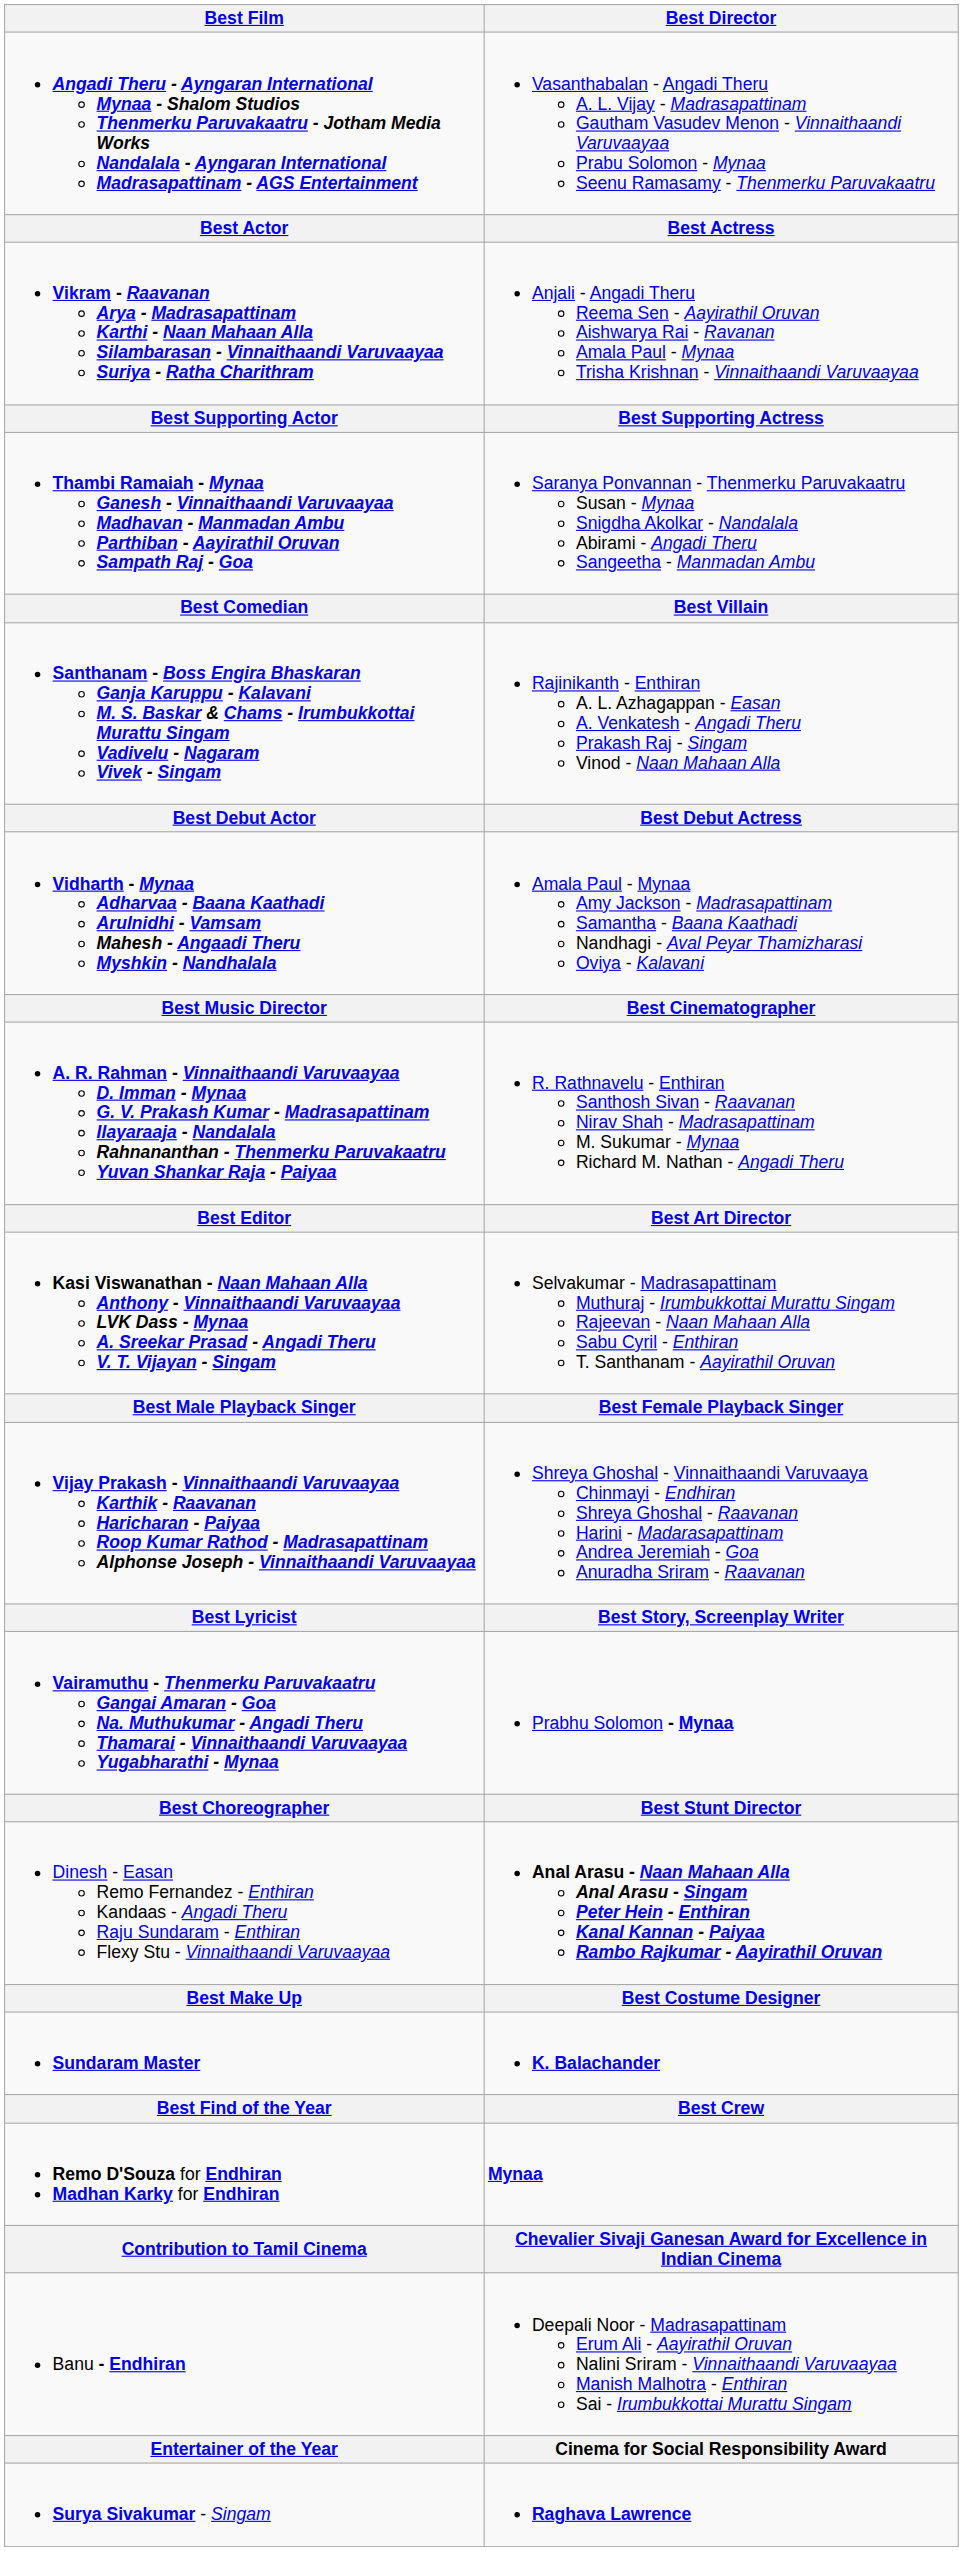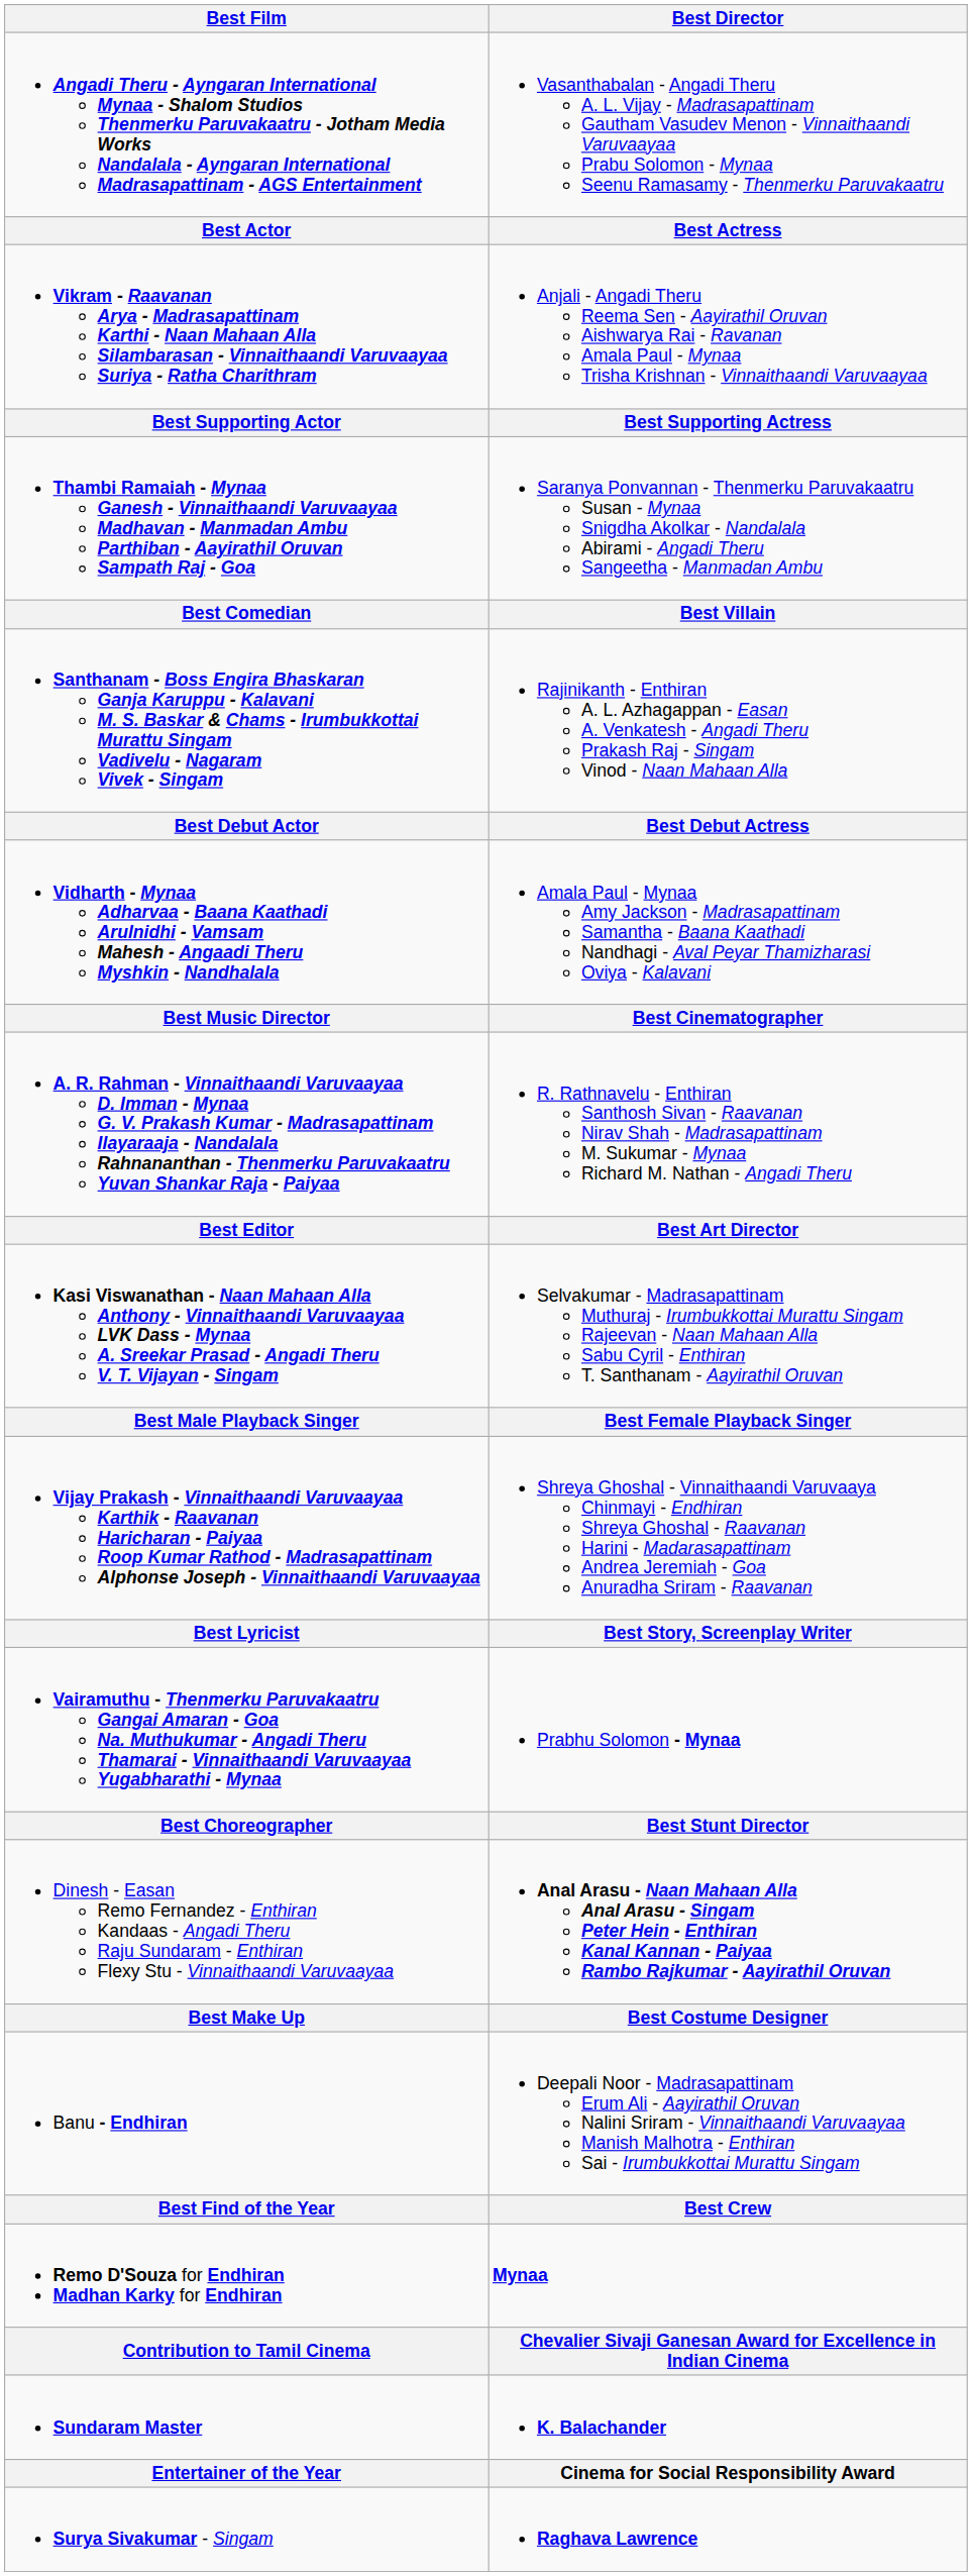 <table class="wikitable" |>
 <tr>
 <th style="text-align:center;"><a href='#'>Best Film</a></th>
 <th style="text-align:center;"><a href='#'>Best Director</a></th>
 </tr>
 <tr>
 <td><br><ul><li><strong><em><a href='#'>Angadi Theru</a><em> - <a href='#'>Ayngaran International</a><strong><ul><li></em><a href='#'>Mynaa</a><em> - Shalom Studios</li><li></em><a href='#'>Thenmerku Paruvakaatru</a><em> - Jotham Media Works</li><li></em><a href='#'>Nandalala</a><em> - <a href='#'>Ayngaran International</a></li><li></em><a href='#'>Madrasapattinam</a><em> - <a href='#'>AGS Entertainment</a></li></ul></li></ul></td>
 <td><br><ul><li></strong> <a href='#'>Vasanthabalan</a> - </em><a href='#'>Angadi Theru</a></em></strong><ul><li><a href='#'>A. L. Vijay</a> - <em><a href='#'>Madrasapattinam</a></em></li><li><a href='#'>Gautham Vasudev Menon</a> - <em><a href='#'>Vinnaithaandi Varuvaayaa</a></em></li><li><a href='#'>Prabu Solomon</a> - <em><a href='#'>Mynaa</a></em></li><li><a href='#'>Seenu Ramasamy</a> - <em><a href='#'>Thenmerku Paruvakaatru</a></em></li></ul></li></ul></td>
 </tr>
 <tr>
 <th style="text-align:center;"><a href='#'>Best Actor</a></th>
 <th style="text-align:center;"><a href='#'>Best Actress</a></th>
 </tr>
 <tr>
 <td><br><ul><li><strong><a href='#'>Vikram</a> - <em><a href='#'>Raavanan</a><strong><em><ul><li><a href='#'>Arya</a> - </em><a href='#'>Madrasapattinam</a><em></li><li><a href='#'>Karthi</a> - </em><a href='#'>Naan Mahaan Alla</a><em></li><li><a href='#'>Silambarasan</a> - </em><a href='#'>Vinnaithaandi Varuvaayaa</a><em></li><li><a href='#'>Suriya</a> - </em><a href='#'>Ratha Charithram</a><em></li></ul></li></ul></td>
 <td><br><ul><li></strong><a href='#'>Anjali</a> - </em><a href='#'>Angadi Theru</a></em></strong><ul><li><a href='#'>Reema Sen</a> - <em><a href='#'>Aayirathil Oruvan</a></em></li><li><a href='#'>Aishwarya Rai</a> - <em><a href='#'>Ravanan</a></em></li><li><a href='#'>Amala Paul</a> - <em><a href='#'>Mynaa</a></em></li><li><a href='#'>Trisha Krishnan</a> - <em><a href='#'>Vinnaithaandi Varuvaayaa</a></em></li></ul></li></ul></td>
 </tr>
 <tr>
 <th style="text-align:center;"><a href='#'>Best Supporting Actor</a></th>
 <th style="text-align:center;"><a href='#'>Best Supporting Actress</a></th>
 </tr>
 <tr>
 <td><br><ul><li><strong><a href='#'>Thambi Ramaiah</a> - <em><a href='#'>Mynaa</a><strong><em><ul><li><a href='#'>Ganesh</a> - </em><a href='#'>Vinnaithaandi Varuvaayaa</a><em></li><li><a href='#'>Madhavan</a> - </em><a href='#'>Manmadan Ambu</a><em></li><li><a href='#'>Parthiban</a> - </em><a href='#'>Aayirathil Oruvan</a><em></li><li><a href='#'>Sampath Raj</a> - </em><a href='#'>Goa</a><em></li></ul></li></ul></td>
 <td><br><ul><li></strong><a href='#'>Saranya Ponvannan</a> - </em><a href='#'>Thenmerku Paruvakaatru</a></em></strong><ul><li>Susan - <em><a href='#'>Mynaa</a></em></li><li><a href='#'>Snigdha Akolkar</a> - <em><a href='#'>Nandalala</a></em></li><li>Abirami - <em><a href='#'>Angadi Theru</a></em></li><li><a href='#'>Sangeetha</a> - <em><a href='#'>Manmadan Ambu</a></em></li></ul></li></ul></td>
 </tr>
 <tr>
 <th style="text-align:center;"><a href='#'>Best Comedian</a></th>
 <th style="text-align:center;"><a href='#'>Best Villain</a></th>
 </tr>
 <tr>
 <td><br><ul><li><strong><a href='#'>Santhanam</a> - <em><a href='#'>Boss Engira Bhaskaran</a><strong><em><ul><li><a href='#'>Ganja Karuppu</a> - </em><a href='#'>Kalavani</a><em></li><li><a href='#'>M. S. Baskar</a> & <a href='#'>Chams</a> - </em><a href='#'>Irumbukkottai Murattu Singam</a><em></li><li><a href='#'>Vadivelu</a> - </em><a href='#'>Nagaram</a><em></li><li><a href='#'>Vivek</a> - </em><a href='#'>Singam</a><em></li></ul></li></ul></td>
 <td><br><ul><li></strong><a href='#'>Rajinikanth</a> - </em><a href='#'>Enthiran</a></em></strong><ul><li>A. L. Azhagappan - <em><a href='#'>Easan</a></em></li><li><a href='#'>A. Venkatesh</a> - <em><a href='#'>Angadi Theru</a></em></li><li><a href='#'>Prakash Raj</a> - <em><a href='#'>Singam</a></em></li><li>Vinod - <em><a href='#'>Naan Mahaan Alla</a></em></li></ul></li></ul></td>
 </tr>
 <tr>
 <th style="text-align:center;"><a href='#'>Best Debut Actor</a></th>
 <th style="text-align:center;"><a href='#'>Best Debut Actress</a></th>
 </tr>
 <tr>
 <td><br><ul><li><strong><a href='#'>Vidharth</a> - <em><a href='#'>Mynaa</a><strong><em><ul><li><a href='#'>Adharvaa</a> - </em><a href='#'>Baana Kaathadi</a><em></li><li><a href='#'>Arulnidhi</a> - </em><a href='#'>Vamsam</a><em></li><li>Mahesh - </em><a href='#'>Angaadi Theru</a><em></li><li><a href='#'>Myshkin</a> - </em><a href='#'>Nandhalala</a><em></li></ul></li></ul></td>
 <td><br><ul><li></strong><a href='#'>Amala Paul</a> - </em><a href='#'>Mynaa</a></em></strong><ul><li><a href='#'>Amy Jackson</a> - <em><a href='#'>Madrasapattinam</a></em></li><li><a href='#'>Samantha</a> - <em><a href='#'>Baana Kaathadi</a></em></li><li>Nandhagi - <em><a href='#'>Aval Peyar Thamizharasi</a></em></li><li><a href='#'>Oviya</a> - <em><a href='#'>Kalavani</a></em></li></ul></li></ul></td>
 </tr>
 <tr>
 <th style="text-align:center;"><a href='#'>Best Music Director</a></th>
 <th style="text-align:center;"><a href='#'>Best Cinematographer</a></th>
 </tr>
 <tr>
 <td><br><ul><li><strong><a href='#'>A. R. Rahman</a> - <em><a href='#'>Vinnaithaandi Varuvaayaa</a><strong><em><ul><li><a href='#'>D. Imman</a> - </em><a href='#'>Mynaa</a><em></li><li><a href='#'>G. V. Prakash Kumar</a> - </em><a href='#'>Madrasapattinam</a><em></li><li><a href='#'>Ilayaraaja</a> - </em><a href='#'>Nandalala</a><em></li><li>Rahnananthan - </em><a href='#'>Thenmerku Paruvakaatru</a><em></li><li><a href='#'>Yuvan Shankar Raja</a> - </em><a href='#'>Paiyaa</a><em></li></ul></li></ul></td>
 <td><br><ul><li></strong><a href='#'>R. Rathnavelu</a> - </em><a href='#'>Enthiran</a></em></strong><ul><li><a href='#'>Santhosh Sivan</a> - <em><a href='#'>Raavanan</a></em></li><li><a href='#'>Nirav Shah</a> - <em><a href='#'>Madrasapattinam</a></em></li><li>M. Sukumar - <em><a href='#'>Mynaa</a></em></li><li>Richard M. Nathan - <em><a href='#'>Angadi Theru</a></em></li></ul></li></ul></td>
 </tr>
 <tr>
 <th style="text-align:center;"><a href='#'>Best Editor</a></th>
 <th style="text-align:center;"><a href='#'>Best Art Director</a></th>
 </tr>
 <tr>
 <td><br><ul><li><strong>Kasi Viswanathan - <em><a href='#'>Naan Mahaan Alla</a><strong><em><ul><li><a href='#'>Anthony</a> - </em><a href='#'>Vinnaithaandi Varuvaayaa</a><em></li><li>LVK Dass - </em><a href='#'>Mynaa</a><em></li><li><a href='#'>A. Sreekar Prasad</a> - </em><a href='#'>Angadi Theru</a><em></li><li><a href='#'>V. T. Vijayan</a> - </em><a href='#'>Singam</a><em></li></ul></li></ul></td>
 <td><br><ul><li></strong>Selvakumar - </em><a href='#'>Madrasapattinam</a></em></strong><ul><li><a href='#'>Muthuraj</a> - <em><a href='#'>Irumbukkottai Murattu Singam</a></em></li><li><a href='#'>Rajeevan</a> - <em><a href='#'>Naan Mahaan Alla</a></em></li><li><a href='#'>Sabu Cyril</a> - <em><a href='#'>Enthiran</a></em></li><li>T. Santhanam - <em><a href='#'>Aayirathil Oruvan</a></em></li></ul></li></ul></td>
 </tr>
 <tr>
 <th style="text-align:center;"><a href='#'>Best Male Playback Singer</a></th>
 <th style="text-align:center;"><a href='#'>Best Female Playback Singer</a></th>
 </tr>
 <tr>
 <td><br><ul><li><strong><a href='#'>Vijay Prakash</a> - <em><a href='#'>Vinnaithaandi Varuvaayaa</a><strong><em><ul><li><a href='#'>Karthik</a> - </em><a href='#'>Raavanan</a><em></li><li><a href='#'>Haricharan</a> - </em><a href='#'>Paiyaa</a><em></li><li><a href='#'>Roop Kumar Rathod</a> - </em><a href='#'>Madrasapattinam</a><em></li><li>Alphonse Joseph - </em><a href='#'>Vinnaithaandi Varuvaayaa</a><em></li></ul></li></ul></td>
 <td><br><ul><li></strong><a href='#'>Shreya Ghoshal</a> - </em><a href='#'>Vinnaithaandi Varuvaaya</a></em></strong><ul><li><a href='#'>Chinmayi</a> - <em><a href='#'>Endhiran</a></em></li><li><a href='#'>Shreya Ghoshal</a> - <em><a href='#'>Raavanan</a></em></li><li><a href='#'>Harini</a> - <em><a href='#'>Madarasapattinam</a></em></li><li><a href='#'>Andrea Jeremiah</a> - <em><a href='#'>Goa</a></em></li><li><a href='#'>Anuradha Sriram</a> - <em><a href='#'>Raavanan</a></em></li></ul></li></ul></td>
 </tr>
 <tr>
 <th style="text-align:center;"><a href='#'>Best Lyricist</a></th>
 <th style="text-align:center;"><a href='#'>Best Story, Screenplay Writer</a></th>
 </tr>
 <tr>
 <td><br><ul><li><strong><a href='#'>Vairamuthu</a> - <em><a href='#'>Thenmerku Paruvakaatru</a><strong><em><ul><li><a href='#'>Gangai Amaran</a> - </em><a href='#'>Goa</a><em></li><li><a href='#'>Na. Muthukumar</a> - </em><a href='#'>Angadi Theru</a><em></li><li><a href='#'>Thamarai</a> - </em><a href='#'>Vinnaithaandi Varuvaayaa</a><em></li><li><a href='#'>Yugabharathi</a> - </em><a href='#'>Mynaa</a><em></li></ul></li></ul></td>
 <td><br><ul><li></strong><a href='#'>Prabhu Solomon</a><strong> - </em><a href='#'>Mynaa</a><em></li></ul></td>
 </tr>
 <tr>
 <th style="text-align:center;"><a href='#'>Best Choreographer</a></th>
 <th style="text-align:center;"><a href='#'>Best Stunt Director</a></th>
 </tr>
 <tr>
 <td><br><ul><li></strong><a href='#'>Dinesh</a> - </em><a href='#'>Easan</a></em></strong><ul><li>Remo Fernandez - <em><a href='#'>Enthiran</a></em></li><li>Kandaas - <em><a href='#'>Angadi Theru</a></em></li><li><a href='#'>Raju Sundaram</a> - <em><a href='#'>Enthiran</a></em></li><li>Flexy Stu - <em><a href='#'>Vinnaithaandi Varuvaayaa</a></em></li></ul></li></ul></td>
 <td><br><ul><li><strong>Anal Arasu - <em><a href='#'>Naan Mahaan Alla</a><strong><em><ul><li>Anal Arasu - </em><a href='#'>Singam</a><em></li><li><a href='#'>Peter Hein</a> - </em><a href='#'>Enthiran</a><em></li><li><a href='#'>Kanal Kannan</a> - </em><a href='#'>Paiyaa</a><em></li><li><a href='#'>Rambo Rajkumar</a> - </em><a href='#'>Aayirathil Oruvan</a><em></li></ul></li></ul></td>
 </tr>
 <tr>
 <th style="text-align:center;"><a href='#'>Best Make Up</a></th>
 <th style="text-align:center;"><a href='#'>Best Costume Designer</a></th>
 </tr>
 <tr>
-<td><br><ul><li><strong><a href='#'>Sundaram Master</a></strong></li></ul></td>
-<td><br><ul><li><strong><a href='#'>K. Balachander</a></strong></li></ul></td>
+<td><br><ul><li></strong>Banu<strong> - </em><a href='#'>Endhiran</a><em></li></ul></td>
+<td><br><ul><li></strong>Deepali Noor - </em><a href='#'>Madrasapattinam</a></em></strong><ul><li><a href='#'>Erum Ali</a> - <em><a href='#'>Aayirathil Oruvan</a></em></li><li>Nalini Sriram - <em><a href='#'>Vinnaithaandi Varuvaayaa</a></em></li><li><a href='#'>Manish Malhotra</a> - <em><a href='#'>Enthiran</a></em></li><li>Sai - <em><a href='#'>Irumbukkottai Murattu Singam</a></em></li></ul></li></ul></td>
 </tr>
 <tr>
 <th style="text-align:center;"><a href='#'>Best Find of the Year</a></th>
 <th style="text-align:center;"><a href='#'>Best Crew</a></th>
 </tr>
 <tr>
 <td><br><ul><li><strong>Remo D'Souza</strong> for <strong><a href='#'>Endhiran</a></strong></li><li><strong><a href='#'>Madhan Karky</a></strong> for <strong><a href='#'>Endhiran</a></strong></li></ul></td>
 <td><strong><a href='#'>Mynaa</a></strong></td>
 </tr>
 <tr>
 <th style="text-align:center;"><a href='#'>Contribution to Tamil Cinema</a></th>
 <th style="text-align:center;"><a href='#'>Chevalier Sivaji Ganesan Award for Excellence in Indian Cinema</a></th>
 </tr>
 <tr>
-<td><br><ul><li></strong>Banu<strong> - </em><a href='#'>Endhiran</a><em></li></ul></td>
-<td><br><ul><li></strong>Deepali Noor - </em><a href='#'>Madrasapattinam</a></em></strong><ul><li><a href='#'>Erum Ali</a> - <em><a href='#'>Aayirathil Oruvan</a></em></li><li>Nalini Sriram - <em><a href='#'>Vinnaithaandi Varuvaayaa</a></em></li><li><a href='#'>Manish Malhotra</a> - <em><a href='#'>Enthiran</a></em></li><li>Sai - <em><a href='#'>Irumbukkottai Murattu Singam</a></em></li></ul></li></ul></td>
+<td><br><ul><li><strong><a href='#'>Sundaram Master</a></strong></li></ul></td>
+<td><br><ul><li><strong><a href='#'>K. Balachander</a></strong></li></ul></td>
 </tr>
 <tr>
 <th style="text-align:center;"><a href='#'>Entertainer of the Year</a></th>
 <th style="text-align:center;">Cinema for Social Responsibility Award</th>
 </tr>
 <tr>
 <td><br><ul><li><strong><a href='#'>Surya Sivakumar</a></strong> - <em><a href='#'>Singam</a></em></li></ul></td>
 <td><br><ul><li><strong><a href='#'>Raghava Lawrence</a></strong></li></ul></td>
 </tr>
 </table>
